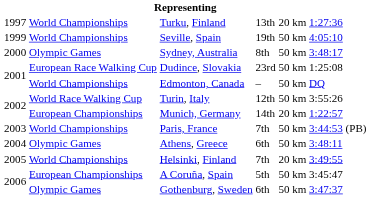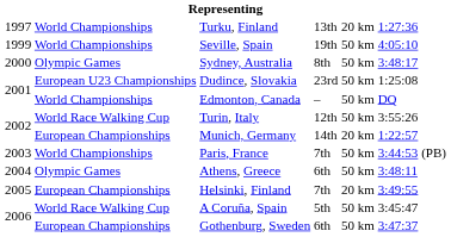 <table>
 <tr>
 <th colspan="6">Representing </th>
 </tr>
 <tr>
 <td>1997</td>
 <td><a href='#'>World Championships</a></td>
 <td><a href='#'>Turku</a>, <a href='#'>Finland</a></td>
 <td>13th</td>
 <td>20 km</td>
 <td><a href='#'>1:27:36</a></td>
 </tr>
 <tr>
 <td>1999</td>
 <td><a href='#'>World Championships</a></td>
 <td><a href='#'>Seville</a>, <a href='#'>Spain</a></td>
 <td>19th</td>
 <td>50 km</td>
 <td><a href='#'>4:05:10</a></td>
 </tr>
 <tr>
 <td>2000</td>
 <td><a href='#'>Olympic Games</a></td>
 <td><a href='#'>Sydney, Australia</a></td>
 <td>8th</td>
 <td>50 km</td>
 <td><a href='#'>3:48:17</a></td>
 </tr>
 <tr>
 <td rowspan=2>2001</td>
-<td><a href='#'>European Race Walking Cup</a></td>
+<td><a href='#'>European U23 Championships</a></td>
 <td><a href='#'>Dudince</a>, <a href='#'>Slovakia</a></td>
 <td>23rd</td>
 <td>50 km</td>
 <td>1:25:08</td>
 </tr>
 <tr>
 <td><a href='#'>World Championships</a></td>
 <td><a href='#'>Edmonton, Canada</a></td>
 <td>–</td>
 <td>50 km</td>
 <td><a href='#'>DQ</a></td>
 </tr>
 <tr>
 <td rowspan=2>2002</td>
 <td><a href='#'>World Race Walking Cup</a></td>
 <td><a href='#'>Turin</a>, <a href='#'>Italy</a></td>
 <td>12th</td>
 <td>50 km</td>
 <td>3:55:26</td>
 </tr>
 <tr>
 <td><a href='#'>European Championships</a></td>
 <td><a href='#'>Munich, Germany</a></td>
 <td>14th</td>
 <td>20 km</td>
 <td><a href='#'>1:22:57</a></td>
 </tr>
 <tr>
 <td>2003</td>
 <td><a href='#'>World Championships</a></td>
 <td><a href='#'>Paris, France</a></td>
 <td>7th</td>
 <td>50 km</td>
 <td><a href='#'>3:44:53</a> (PB)</td>
 </tr>
 <tr>
 <td>2004</td>
 <td><a href='#'>Olympic Games</a></td>
 <td><a href='#'>Athens</a>, <a href='#'>Greece</a></td>
 <td>6th</td>
 <td>50 km</td>
 <td><a href='#'>3:48:11</a></td>
 </tr>
 <tr>
 <td>2005</td>
-<td><a href='#'>World Championships</a></td>
+<td><a href='#'>European Championships</a></td>
 <td><a href='#'>Helsinki</a>, <a href='#'>Finland</a></td>
 <td>7th</td>
 <td>20 km</td>
 <td><a href='#'>3:49:55</a></td>
 </tr>
 <tr>
 <td rowspan=2>2006</td>
-<td><a href='#'>European Championships</a></td>
+<td><a href='#'>World Race Walking Cup</a></td>
 <td><a href='#'>A Coruña</a>, <a href='#'>Spain</a></td>
 <td>5th</td>
 <td>50 km</td>
 <td>3:45:47</td>
 </tr>
 <tr>
-<td><a href='#'>Olympic Games</a></td>
+<td><a href='#'>European Championships</a></td>
 <td><a href='#'>Gothenburg</a>, <a href='#'>Sweden</a></td>
 <td>6th</td>
 <td>50 km</td>
 <td><a href='#'>3:47:37</a></td>
 </tr>
 </table>
